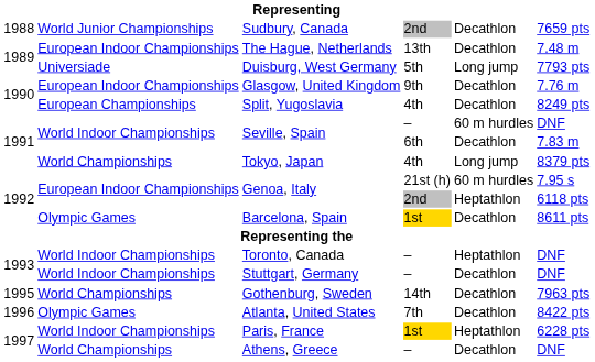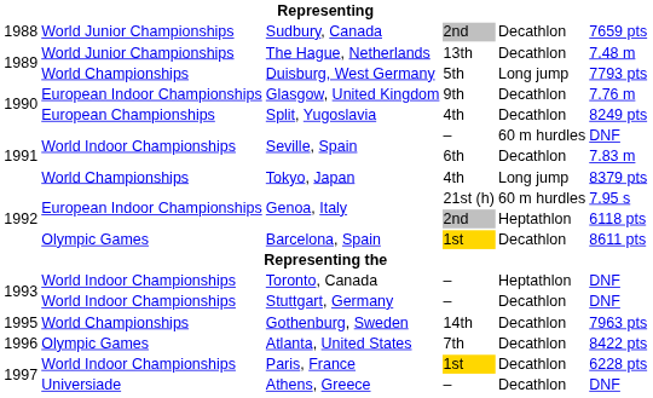 <table>
 <tr>
 <th colspan="6">Representing </th>
 </tr>
 <tr>
 <td>1988</td>
 <td><a href='#'>World Junior Championships</a></td>
 <td><a href='#'>Sudbury</a>, <a href='#'>Canada</a></td>
 <td bgcolor=silver>2nd</td>
 <td>Decathlon</td>
 <td><a href='#'>7659 pts</a></td>
 </tr>
 <tr>
 <td rowspan=2>1989</td>
-<td><a href='#'>European Indoor Championships</a></td>
+<td><a href='#'>World Junior Championships</a></td>
 <td><a href='#'>The Hague</a>, <a href='#'>Netherlands</a></td>
 <td>13th</td>
 <td>Decathlon</td>
 <td><a href='#'>7.48 m</a></td>
 </tr>
 <tr>
-<td><a href='#'>Universiade</a></td>
+<td><a href='#'>World Championships</a></td>
 <td><a href='#'>Duisburg, West Germany</a></td>
 <td>5th</td>
 <td>Long jump</td>
 <td><a href='#'>7793 pts</a></td>
 </tr>
 <tr>
 <td rowspan=2>1990</td>
 <td><a href='#'>European Indoor Championships</a></td>
 <td><a href='#'>Glasgow</a>, <a href='#'>United Kingdom</a></td>
 <td>9th</td>
 <td>Decathlon</td>
 <td><a href='#'>7.76 m</a></td>
 </tr>
 <tr>
 <td><a href='#'>European Championships</a></td>
 <td><a href='#'>Split</a>, <a href='#'>Yugoslavia</a></td>
 <td>4th</td>
 <td>Decathlon</td>
 <td><a href='#'>8249 pts</a></td>
 </tr>
 <tr>
 <td rowspan=3>1991</td>
 <td rowspan=2><a href='#'>World Indoor Championships</a></td>
 <td rowspan=2><a href='#'>Seville</a>, <a href='#'>Spain</a></td>
 <td>–</td>
 <td>60 m hurdles</td>
 <td><a href='#'>DNF</a></td>
 </tr>
 <tr>
 <td>6th</td>
 <td>Decathlon</td>
 <td><a href='#'>7.83 m</a></td>
 </tr>
 <tr>
 <td><a href='#'>World Championships</a></td>
 <td><a href='#'>Tokyo</a>, <a href='#'>Japan</a></td>
 <td>4th</td>
 <td>Long jump</td>
 <td><a href='#'>8379 pts</a></td>
 </tr>
 <tr>
 <td rowspan=3>1992</td>
 <td rowspan=2><a href='#'>European Indoor Championships</a></td>
 <td rowspan=2><a href='#'>Genoa</a>, <a href='#'>Italy</a></td>
 <td>21st (h)</td>
 <td>60 m hurdles</td>
 <td><a href='#'>7.95 s</a></td>
 </tr>
 <tr>
 <td bgcolor=silver>2nd</td>
 <td>Heptathlon</td>
 <td><a href='#'>6118 pts</a></td>
 </tr>
 <tr>
 <td><a href='#'>Olympic Games</a></td>
 <td><a href='#'>Barcelona</a>, <a href='#'>Spain</a></td>
 <td bgcolor=gold>1st</td>
 <td>Decathlon</td>
 <td><a href='#'>8611 pts</a></td>
 </tr>
 <tr>
 <th colspan="6">Representing the </th>
 </tr>
 <tr>
 <td rowspan=2>1993</td>
 <td><a href='#'>World Indoor Championships</a></td>
 <td><a href='#'>Toronto</a>, Canada</td>
 <td>–</td>
 <td>Heptathlon</td>
 <td><a href='#'>DNF</a></td>
 </tr>
 <tr>
 <td><a href='#'>World Indoor Championships</a></td>
 <td><a href='#'>Stuttgart</a>, <a href='#'>Germany</a></td>
 <td>–</td>
 <td>Decathlon</td>
 <td><a href='#'>DNF</a></td>
 </tr>
 <tr>
 <td>1995</td>
 <td><a href='#'>World Championships</a></td>
 <td><a href='#'>Gothenburg</a>, <a href='#'>Sweden</a></td>
 <td>14th</td>
 <td>Decathlon</td>
 <td><a href='#'>7963 pts</a></td>
 </tr>
 <tr>
 <td>1996</td>
 <td><a href='#'>Olympic Games</a></td>
 <td><a href='#'>Atlanta</a>, <a href='#'>United States</a></td>
 <td>7th</td>
 <td>Decathlon</td>
 <td><a href='#'>8422 pts</a></td>
 </tr>
 <tr>
 <td rowspan=2>1997</td>
 <td><a href='#'>World Indoor Championships</a></td>
 <td><a href='#'>Paris</a>, <a href='#'>France</a></td>
 <td bgcolor=gold>1st</td>
-<td>Heptathlon</td>
+<td>Decathlon</td>
 <td><a href='#'>6228 pts</a></td>
 </tr>
 <tr>
-<td><a href='#'>World Championships</a></td>
+<td><a href='#'>Universiade</a></td>
 <td><a href='#'>Athens</a>, <a href='#'>Greece</a></td>
 <td>–</td>
 <td>Decathlon</td>
 <td><a href='#'>DNF</a></td>
 </tr>
 </table>
